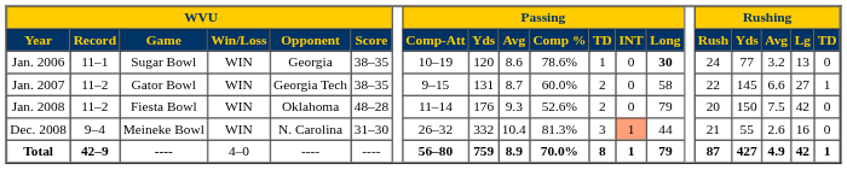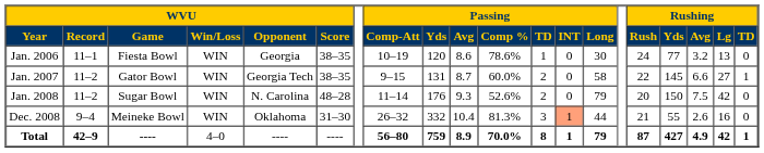 <table border="2" cellpadding="3" cellspacing="0" id="Table3">
 <tr style="text-align:center; background:#e0e0e0;">
 <th colspan="6" style="text-align:center; background:#FFCC00; color:#003366;"> WVU</th>
 <th rowspan="99" style="text-align:center; background:#fff;"> </th>
 <th colspan="7" style="text-align:center; background:#FFCC00; color:#003366;">Passing</th>
 <th rowspan="99" style="text-align:center; background:#fff;"> </th>
 <th colspan="5" style="text-align:center; background:#FFCC00; color:#003366;">Rushing</th>
 </tr>
 <tr style="text-align:center; background:#003366; color:#FFCC00;">
 <th style="text-align:center;">Year</th>
 <th style="text-align:center;">Record</th>
 <th style="text-align:center;">Game</th>
 <th style="text-align:center;">Win/Loss</th>
 <th style="text-align:center;">Opponent</th>
 <th style="text-align:center;">Score</th>
 <th style="text-align:center;">Comp-Att</th>
 <th style="text-align:center;">Yds</th>
 <th style="text-align:center;">Avg</th>
 <th style="text-align:center;">Comp %</th>
 <th style="text-align:center;">TD</th>
 <th style="text-align:center;">INT</th>
 <th style="text-align:center;">Long</th>
 <th style="text-align:center;">Rush</th>
 <th style="text-align:center;">Yds</th>
 <th style="text-align:center;">Avg</th>
 <th style="text-align:center;">Lg</th>
 <th style="text-align:center;">TD</th>
 </tr>
 <tr style="text-align:center; text-align:center;">
 <td>Jan. 2006</td>
 <td>11–1</td>
-<td>Sugar Bowl</td>
+<td>Fiesta Bowl</td>
 <td>WIN</td>
 <td>Georgia</td>
 <td>38–35</td>
 <td>10–19</td>
 <td>120</td>
 <td>8.6</td>
 <td>78.6%</td>
 <td>1</td>
 <td>0</td>
-<td><strong>30</strong></td>
+<td>30</td>
 <td>24</td>
 <td>77</td>
 <td>3.2</td>
 <td>13</td>
 <td>0</td>
 </tr>
 <tr style="text-align:center; text-align:center;">
 <td>Jan. 2007</td>
 <td>11–2</td>
 <td>Gator Bowl</td>
 <td>WIN</td>
 <td>Georgia Tech</td>
 <td>38–35</td>
 <td>9–15</td>
 <td>131</td>
 <td>8.7</td>
 <td>60.0%</td>
 <td>2</td>
 <td>0</td>
 <td>58</td>
 <td>22</td>
 <td>145</td>
 <td>6.6</td>
 <td>27</td>
 <td>1</td>
 </tr>
 <tr style="text-align:center; text-align:center;">
 <td>Jan. 2008</td>
 <td>11–2</td>
-<td>Fiesta Bowl</td>
+<td>Sugar Bowl</td>
 <td>WIN</td>
-<td>Oklahoma</td>
+<td>N. Carolina</td>
 <td>48–28</td>
 <td>11–14</td>
 <td>176</td>
 <td>9.3</td>
 <td>52.6%</td>
 <td>2</td>
 <td>0</td>
 <td>79</td>
 <td>20</td>
 <td>150</td>
 <td>7.5</td>
 <td>42</td>
 <td>0</td>
 </tr>
 <tr style="text-align:center; text-align:center;">
 <td>Dec. 2008</td>
 <td>9–4</td>
 <td>Meineke Bowl</td>
 <td>WIN</td>
-<td>N. Carolina</td>
+<td>Oklahoma</td>
 <td>31–30</td>
 <td>26–32</td>
 <td>332</td>
 <td>10.4</td>
 <td>81.3%</td>
 <td>3</td>
 <td style="background: lightsalmon;">1</td>
 <td>44</td>
 <td>21</td>
 <td>55</td>
 <td>2.6</td>
 <td>16</td>
 <td>0</td>
 </tr>
 <tr style="text-align:center;">
 <th style="text-align:center;">Total</th>
 <th style="text-align:center;">42–9</th>
 <th style="text-align:center;">----</th>
 <td style="text-align:center;">4–0</td>
 <td style="text-align:center;">----</td>
 <td style="text-align:center;">----</td>
 <th style="text-align:center;">56–80</th>
 <th style="text-align:center;">759</th>
 <th style="text-align:center;">8.9</th>
 <th style="text-align:center;">70.0%</th>
 <th style="text-align:center;">8</th>
 <th style="text-align:center;">1</th>
 <th style="text-align:center;">79</th>
 <th style="text-align:center;">87</th>
 <th style="text-align:center;">427</th>
 <th style="text-align:center;">4.9</th>
 <th style="text-align:center;">42</th>
 <th style="text-align:center;">1</th>
 </tr>
 </table>
